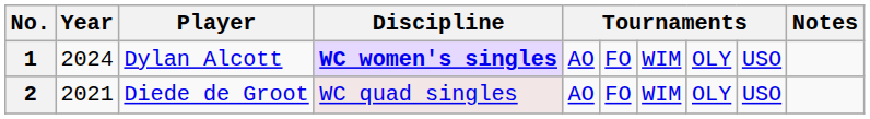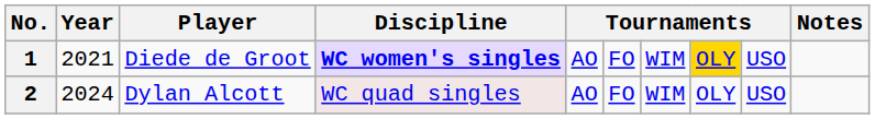 <table class="wikitable" style="text-align:center">
 <tr>
 <th scope="col">No.</th>
 <th scope="col">Year</th>
 <th scope="col" style="width:150">Player</th>
 <th scope="col" style="width:140">Discipline</th>
 <th scope="colgroup" colspan="5">Tournaments</th>
 <th scope="col">Notes</th>
 </tr>
 <tr>
 <th scope="row">1</th>
-<td>2024</td>
-<td style="text-align: left;"> <a href='#'>Dylan Alcott</a></td>
+<td>2021</td>
+<td style="text-align: left;"> <a href='#'>Diede de Groot</a></td>
 <td style="background:#e6d9ff;text-align: left;" data-sort-value="9"><strong><a href='#'>WC women's singles</a></strong></td>
 <td><a href='#'>AO</a></td>
 <td><a href='#'>FO</a></td>
 <td><a href='#'>WIM</a></td>
-<td><a href='#'>OLY</a></td>
+<td style="background: gold;"><a href='#'>OLY</a></td>
 <td><a href='#'>USO</a></td>
 <td></td>
 </tr>
 <tr>
 <th scope="row">2</th>
-<td>2021</td>
-<td style="text-align: left;"> <a href='#'>Diede de Groot</a></td>
+<td>2024</td>
+<td style="text-align: left;"> <a href='#'>Dylan Alcott</a></td>
 <td style="background:#f2e6e6;text-align: left;" data-sort-value="10"><a href='#'>WC quad singles</a></td>
 <td><a href='#'>AO</a></td>
 <td><a href='#'>FO</a></td>
 <td><a href='#'>WIM</a></td>
 <td><a href='#'>OLY</a></td>
 <td><a href='#'>USO</a></td>
 <td></td>
 </tr>
 </table>
